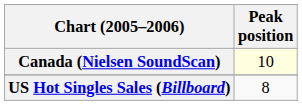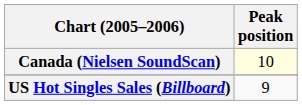 <table class="wikitable sortable plainrowheaders" style="text-align:center">
 <tr>
 <th scope="col">Chart (2005–2006)</th>
 <th scope="col">Peak<br>position</th>
 </tr>
 <tr>
 <th scope="row">Canada (<a href='#'>Nielsen SoundScan</a>)</th>
 <td style="background: lightyellow;">10</td>
 </tr>
 <tr>
 </tr>
 <tr>
 </tr>
 <tr>
 </tr>
 <tr>
 </tr>
 <tr>
 </tr>
 <tr>
 </tr>
 <tr>
 </tr>
 <tr>
 </tr>
 <tr>
 <th scope="row">US <a href='#'>Hot Singles Sales</a> (<em><a href='#'>Billboard</a></em>)</th>
-<td>8</td>
+<td>9</td>
 </tr>
 </table>
